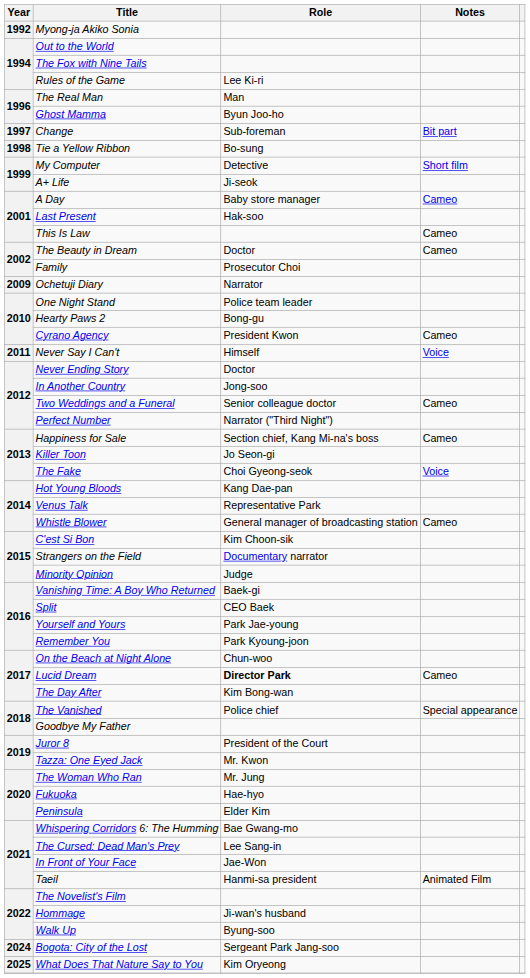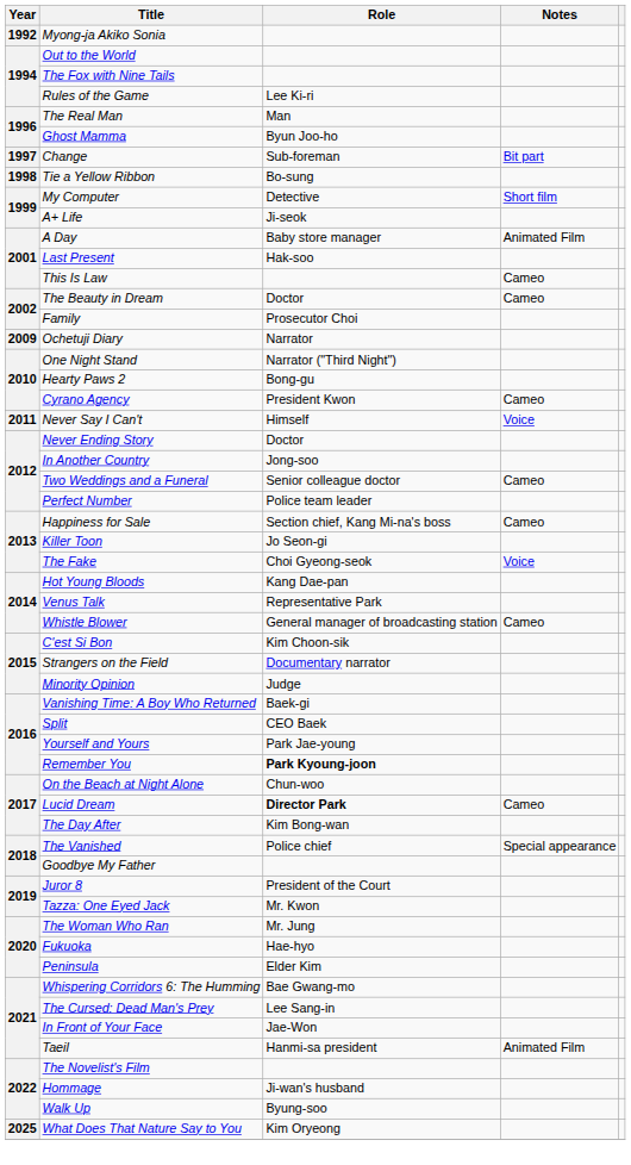 <table class="wikitable plainrowheaders sortable">
 <tr>
 <th scope="col">Year</th>
 <th scope="col">Title</th>
 <th scope="col">Role</th>
 <th scope="col">Notes</th>
 <th scope="col" class="unsortable"></th>
 </tr>
 <tr>
 <th scope="row">1992</th>
 <td><em>Myong-ja Akiko Sonia</em></td>
 <td></td>
 <td></td>
 <td style="text-align:center"></td>
 </tr>
 <tr>
 <th scope="row" rowspan="3">1994</th>
 <td><em><a href='#'>Out to the World</a></em></td>
 <td></td>
 <td></td>
 <td style="text-align:center"></td>
 </tr>
 <tr>
 <td><em><a href='#'>The Fox with Nine Tails</a></em></td>
 <td></td>
 <td></td>
 <td style="text-align:center"></td>
 </tr>
 <tr>
 <td><em>Rules of the Game</em></td>
 <td>Lee Ki-ri</td>
 <td></td>
 <td style="text-align:center"></td>
 </tr>
 <tr>
 <th scope="row" rowspan="2">1996</th>
 <td><em>The Real Man</em></td>
 <td>Man</td>
 <td></td>
 <td style="text-align:center"></td>
 </tr>
 <tr>
 <td><em><a href='#'>Ghost Mamma</a></em></td>
 <td>Byun Joo-ho</td>
 <td></td>
 <td style="text-align:center"></td>
 </tr>
 <tr>
 <th scope="row">1997</th>
 <td><em>Change</em></td>
 <td>Sub-foreman</td>
 <td><a href='#'>Bit part</a></td>
 <td style="text-align:center"></td>
 </tr>
 <tr>
 <th scope="row">1998</th>
 <td><em>Tie a Yellow Ribbon</em></td>
 <td>Bo-sung</td>
 <td></td>
 <td style="text-align:center"></td>
 </tr>
 <tr>
 <th scope="row" rowspan="2">1999</th>
 <td><em>My Computer</em></td>
 <td>Detective</td>
 <td><a href='#'>Short film</a></td>
 <td style="text-align:center"></td>
 </tr>
 <tr>
 <td><em>A+ Life</em></td>
 <td>Ji-seok</td>
 <td></td>
 <td style="text-align:center"></td>
 </tr>
 <tr>
 <th scope="row" rowspan="3">2001</th>
 <td><em>A Day</em></td>
 <td>Baby store manager</td>
-<td><a href='#'>Cameo</a></td>
+<td>Animated Film</td>
 <td style="text-align:center"></td>
 </tr>
 <tr>
 <td><em><a href='#'>Last Present</a></em></td>
 <td>Hak-soo</td>
 <td></td>
 <td style="text-align:center"></td>
 </tr>
 <tr>
 <td><em>This Is Law</em> </td>
 <td></td>
 <td>Cameo</td>
 <td style="text-align:center"></td>
 </tr>
 <tr>
 <th scope="row" rowspan="2">2002</th>
 <td><em>The Beauty in Dream</em></td>
 <td>Doctor</td>
 <td>Cameo</td>
 <td style="text-align:center"></td>
 </tr>
 <tr>
 <td><em>Family</em></td>
 <td>Prosecutor Choi</td>
 <td></td>
 <td style="text-align:center"></td>
 </tr>
 <tr>
 <th scope="row">2009</th>
 <td><em>Ochetuji Diary</em></td>
 <td>Narrator</td>
 <td></td>
 <td style="text-align:center"></td>
 </tr>
 <tr>
 <th scope="row" rowspan="3">2010</th>
 <td><em>One Night Stand</em></td>
-<td>Police team leader</td>
+<td>Narrator ("Third Night")</td>
 <td></td>
 <td style="text-align:center"></td>
 </tr>
 <tr>
 <td><em>Hearty Paws 2</em></td>
 <td>Bong-gu</td>
 <td></td>
 <td style="text-align:center"></td>
 </tr>
 <tr>
 <td><em><a href='#'>Cyrano Agency</a></em></td>
 <td>President Kwon</td>
 <td>Cameo</td>
 <td style="text-align:center"></td>
 </tr>
 <tr>
 <th scope="row">2011</th>
 <td><em>Never Say I Can't</em> </td>
 <td>Himself</td>
 <td><a href='#'>Voice</a></td>
 <td style="text-align:center"></td>
 </tr>
 <tr>
 <th scope="row" rowspan="4">2012</th>
 <td><em><a href='#'>Never Ending Story</a></em></td>
 <td>Doctor</td>
 <td></td>
 <td style="text-align:center"></td>
 </tr>
 <tr>
 <td><em><a href='#'>In Another Country</a></em></td>
 <td>Jong-soo</td>
 <td></td>
 <td style="text-align:center"></td>
 </tr>
 <tr>
 <td><em><a href='#'>Two Weddings and a Funeral</a></em></td>
 <td>Senior colleague doctor</td>
 <td>Cameo</td>
 <td style="text-align:center"></td>
 </tr>
 <tr>
 <td><em><a href='#'>Perfect Number</a></em></td>
-<td>Narrator ("Third Night")</td>
+<td>Police team leader</td>
 <td></td>
 <td style="text-align:center"></td>
 </tr>
 <tr>
 <th scope="row" rowspan="3">2013</th>
 <td><em>Happiness for Sale</em></td>
 <td>Section chief, Kang Mi-na's boss</td>
 <td>Cameo</td>
 <td style="text-align:center"></td>
 </tr>
 <tr>
 <td><em><a href='#'>Killer Toon</a></em></td>
 <td>Jo Seon-gi</td>
 <td></td>
 <td style="text-align:center"></td>
 </tr>
 <tr>
 <td><em><a href='#'>The Fake</a></em></td>
 <td>Choi Gyeong-seok</td>
 <td><a href='#'>Voice</a></td>
 <td style="text-align:center"></td>
 </tr>
 <tr>
 <th scope="row" rowspan="3">2014</th>
 <td><em><a href='#'>Hot Young Bloods</a></em></td>
 <td>Kang Dae-pan</td>
 <td></td>
 <td style="text-align:center"></td>
 </tr>
 <tr>
 <td><em><a href='#'>Venus Talk</a></em></td>
 <td>Representative Park</td>
 <td></td>
 <td style="text-align:center"></td>
 </tr>
 <tr>
 <td><em><a href='#'>Whistle Blower</a></em></td>
 <td>General manager of broadcasting station</td>
 <td>Cameo</td>
 <td style="text-align:center"></td>
 </tr>
 <tr>
 <th scope="row" rowspan="3">2015</th>
 <td><em><a href='#'>C'est Si Bon</a></em></td>
 <td>Kim Choon-sik</td>
 <td></td>
 <td style="text-align:center"></td>
 </tr>
 <tr>
 <td><em>Strangers on the Field</em></td>
 <td><a href='#'>Documentary</a> narrator</td>
 <td></td>
 <td style="text-align:center"></td>
 </tr>
 <tr>
 <td><em><a href='#'>Minority Opinion</a></em></td>
 <td>Judge</td>
 <td></td>
 <td style="text-align:center"></td>
 </tr>
 <tr>
 <th scope="row" rowspan="4">2016</th>
 <td><em><a href='#'>Vanishing Time: A Boy Who Returned</a></em></td>
 <td>Baek-gi</td>
 <td></td>
 <td style="text-align:center"></td>
 </tr>
 <tr>
 <td><em><a href='#'>Split</a></em></td>
 <td>CEO Baek</td>
 <td></td>
 <td style="text-align:center"></td>
 </tr>
 <tr>
 <td><em><a href='#'>Yourself and Yours</a></em></td>
 <td>Park Jae-young</td>
 <td></td>
 <td style="text-align:center"></td>
 </tr>
 <tr>
 <td><em><a href='#'>Remember You</a></em></td>
-<td>Park Kyoung-joon</td>
+<td><strong>Park Kyoung-joon</strong></td>
 <td></td>
 <td style="text-align:center"></td>
 </tr>
 <tr>
 <th scope="row" rowspan="3">2017</th>
 <td><em><a href='#'>On the Beach at Night Alone</a></em></td>
 <td>Chun-woo</td>
 <td></td>
 <td style="text-align:center"></td>
 </tr>
 <tr>
 <td><em><a href='#'>Lucid Dream</a></em></td>
 <td><strong>Director Park</strong></td>
 <td>Cameo</td>
 <td style="text-align:center"></td>
 </tr>
 <tr>
 <td><em><a href='#'>The Day After</a></em></td>
 <td>Kim Bong-wan</td>
 <td></td>
 <td style="text-align:center"></td>
 </tr>
 <tr>
 <th scope="row" rowspan="2">2018</th>
 <td><em><a href='#'>The Vanished</a></em></td>
 <td>Police chief</td>
 <td>Special appearance</td>
 <td style="text-align:center"></td>
 </tr>
 <tr>
 <td><em>Goodbye My Father</em></td>
 <td></td>
 <td></td>
 <td style="text-align:center"></td>
 </tr>
 <tr>
 <th scope="row" rowspan="2">2019</th>
 <td><em><a href='#'>Juror 8</a></em></td>
 <td>President of the Court</td>
 <td></td>
 <td style="text-align:center"></td>
 </tr>
 <tr>
 <td><em><a href='#'>Tazza: One Eyed Jack</a></em></td>
 <td>Mr. Kwon</td>
 <td></td>
 <td style="text-align:center"></td>
 </tr>
 <tr>
 <th scope="row" rowspan="3">2020</th>
 <td><em><a href='#'>The Woman Who Ran</a></em></td>
 <td>Mr. Jung</td>
 <td></td>
 <td style="text-align:center"></td>
 </tr>
 <tr>
 <td><em><a href='#'>Fukuoka</a></em></td>
 <td>Hae-hyo</td>
 <td></td>
 <td style="text-align:center"></td>
 </tr>
 <tr>
 <td><em><a href='#'>Peninsula</a></em></td>
 <td>Elder Kim</td>
 <td></td>
 <td style="text-align:center"></td>
 </tr>
 <tr>
 <th scope="row" rowspan="4">2021</th>
 <td><em><a href='#'>Whispering Corridors</a> 6: The Humming</em></td>
 <td>Bae Gwang-mo</td>
 <td></td>
 <td style="text-align:center"></td>
 </tr>
 <tr>
 <td><em><a href='#'>The Cursed: Dead Man's Prey</a></em></td>
 <td>Lee Sang-in</td>
 <td></td>
 <td style="text-align:center"></td>
 </tr>
 <tr>
 <td><em><a href='#'>In Front of Your Face</a></em></td>
 <td>Jae-Won</td>
 <td></td>
 <td style="text-align:center"></td>
 </tr>
 <tr>
 <td><em>Taeil</em></td>
 <td>Hanmi-sa president</td>
 <td>Animated Film</td>
 <td style="text-align:center"></td>
 </tr>
 <tr>
 <th scope="row" rowspan="3">2022</th>
 <td><em><a href='#'>The Novelist's Film</a></em></td>
 <td></td>
 <td></td>
 <td style="text-align:center"></td>
 </tr>
 <tr>
 <td><em><a href='#'>Hommage</a></em></td>
 <td>Ji-wan's husband</td>
 <td></td>
 <td style="text-align:center"></td>
 </tr>
 <tr>
 <td><em><a href='#'>Walk Up</a></em></td>
 <td>Byung-soo</td>
 <td></td>
 <td style="text-align:center"></td>
 </tr>
 <tr>
-<th scope="row">2024</th>
-<td><em><a href='#'>Bogota: City of the Lost</a></em></td>
-<td>Sergeant Park Jang-soo</td>
-<td></td>
-<td style="text-align:center"></td>
-</tr>
-<tr>
 <th scope="row" rowspan="1">2025</th>
 <td><em><a href='#'>What Does That Nature Say to You</a></em></td>
 <td>Kim Oryeong</td>
 <td></td>
 <td style="text-align:center"></td>
 </tr>
 <tr>
 </tr>
 </table>
